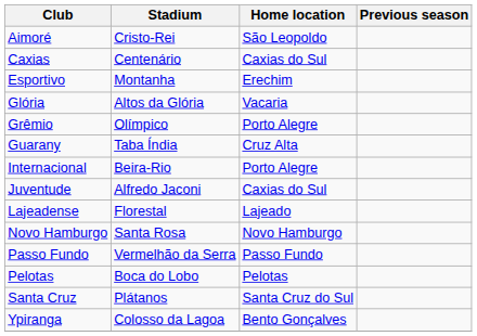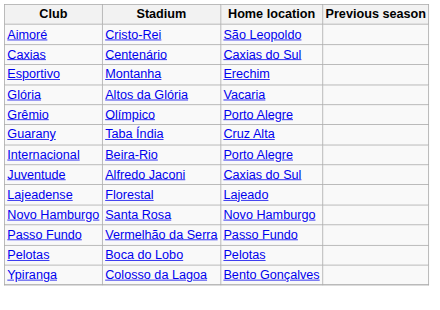 <table class="wikitable sortable">
 <tr>
 <th>Club</th>
 <th>Stadium</th>
 <th>Home location</th>
 <th>Previous season</th>
 </tr>
 <tr>
 <td><a href='#'>Aimoré</a></td>
 <td><a href='#'>Cristo-Rei</a></td>
 <td><a href='#'>São Leopoldo</a></td>
 <td></td>
 </tr>
 <tr>
 <td><a href='#'>Caxias</a></td>
 <td><a href='#'>Centenário</a></td>
 <td><a href='#'>Caxias do Sul</a></td>
 <td></td>
 </tr>
 <tr>
 <td><a href='#'>Esportivo</a></td>
 <td><a href='#'>Montanha</a></td>
 <td><a href='#'>Erechim</a></td>
 <td></td>
 </tr>
 <tr>
 <td><a href='#'>Glória</a></td>
 <td><a href='#'>Altos da Glória</a></td>
 <td><a href='#'>Vacaria</a></td>
 <td></td>
 </tr>
 <tr>
 <td><a href='#'>Grêmio</a></td>
 <td><a href='#'>Olímpico</a></td>
 <td><a href='#'>Porto Alegre</a></td>
 <td></td>
 </tr>
 <tr>
 <td><a href='#'>Guarany</a></td>
 <td><a href='#'>Taba Índia</a></td>
 <td><a href='#'>Cruz Alta</a></td>
 <td></td>
 </tr>
 <tr>
 <td><a href='#'>Internacional</a></td>
 <td><a href='#'>Beira-Rio</a></td>
 <td><a href='#'>Porto Alegre</a></td>
 <td></td>
 </tr>
 <tr>
 <td><a href='#'>Juventude</a></td>
 <td><a href='#'>Alfredo Jaconi</a></td>
 <td><a href='#'>Caxias do Sul</a></td>
 <td></td>
 </tr>
 <tr>
 <td><a href='#'>Lajeadense</a></td>
 <td><a href='#'>Florestal</a></td>
 <td><a href='#'>Lajeado</a></td>
 <td></td>
 </tr>
 <tr>
 <td><a href='#'>Novo Hamburgo</a></td>
 <td><a href='#'>Santa Rosa</a></td>
 <td><a href='#'>Novo Hamburgo</a></td>
 <td></td>
 </tr>
 <tr>
 <td><a href='#'>Passo Fundo</a></td>
 <td><a href='#'>Vermelhão da Serra</a></td>
 <td><a href='#'>Passo Fundo</a></td>
 <td></td>
 </tr>
 <tr>
 <td><a href='#'>Pelotas</a></td>
 <td><a href='#'>Boca do Lobo</a></td>
 <td><a href='#'>Pelotas</a></td>
 <td></td>
 </tr>
 <tr>
-<td><a href='#'>Santa Cruz</a></td>
-<td><a href='#'>Plátanos</a></td>
-<td><a href='#'>Santa Cruz do Sul</a></td>
-<td></td>
-</tr>
-<tr>
 <td><a href='#'>Ypiranga</a></td>
 <td><a href='#'>Colosso da Lagoa</a></td>
 <td><a href='#'>Bento Gonçalves</a></td>
 <td></td>
 </tr>
 <tr>
 </tr>
 </table>
